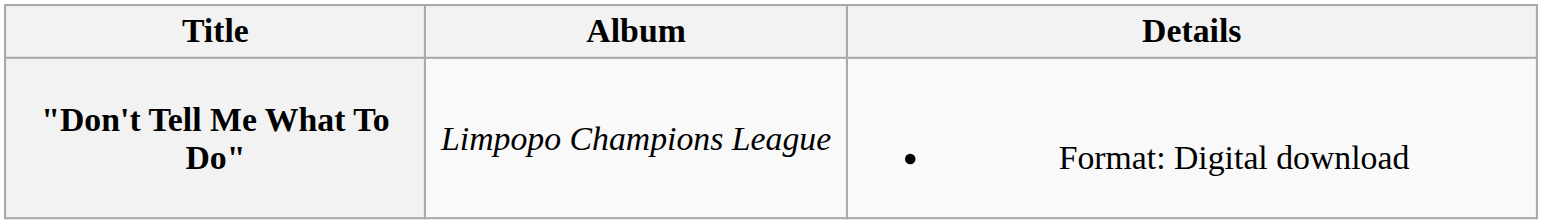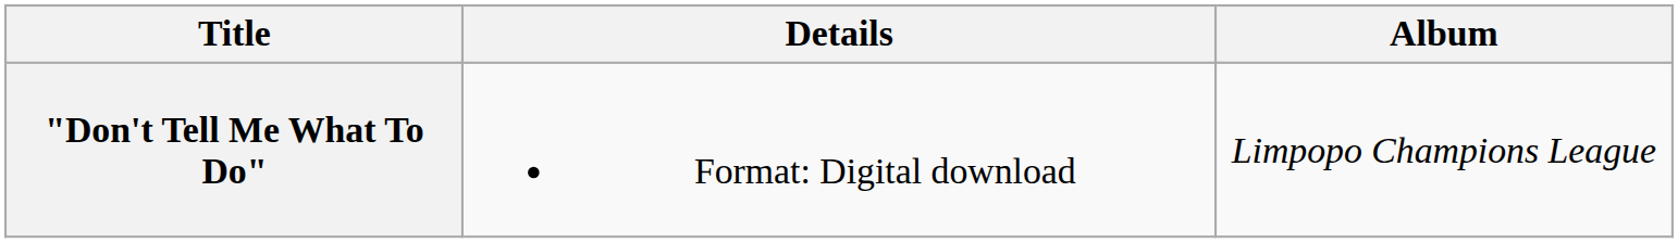 <table class="wikitable plainrowheaders" style="text-align:center;">
 <tr>
 <th scope="col" style="width:12em;">Title</th>
+<th scope="col" style="width:20em;">Details</th>
 <th scope="col" style="width:12em;">Album</th>
-<th scope="col" style="width:20em;">Details</th>
 </tr>
 <tr>
 <th scope="row">"Don't Tell Me What To Do"</th>
+<td><br><ul><li>Format: Digital download</li></ul></td>
 <td><em>Limpopo Champions League</em></td>
-<td><br><ul><li>Format: Digital download</li></ul></td>
 </tr>
 </table>
